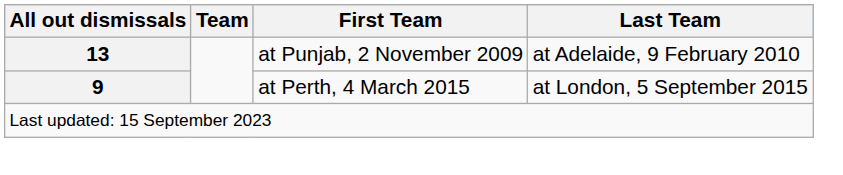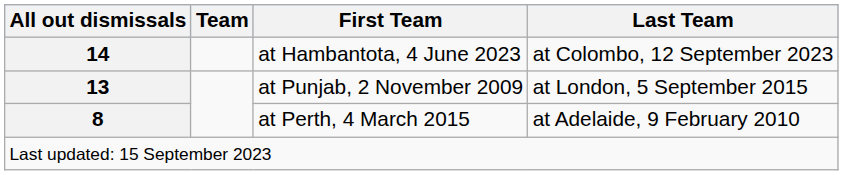 <table class="wikitable plainrowheaders sortable">
 <tr style="background:#9cf;">
 <th>All out dismissals</th>
 <th>Team</th>
 <th>First Team</th>
 <th>Last Team</th>
 </tr>
 <tr>
+<th>14</th>
+<td></td>
+<td> at Hambantota, 4 June 2023</td>
+<td> at Colombo, 12 September 2023</td>
+</tr>
+<tr>
 <th>13</th>
 <td rowspan=2></td>
 <td> at Punjab, 2 November 2009</td>
-<td> at Adelaide, 9 February 2010</td>
+<td> at London, 5 September 2015</td>
 </tr>
 <tr>
-<th>9</th>
+<th>8</th>
 <td> at Perth, 4 March 2015</td>
-<td> at London, 5 September 2015</td>
+<td> at Adelaide, 9 February 2010</td>
 </tr>
 <tr>
 <td colspan="4"><small>Last updated: 15 September 2023</small></td>
 </tr>
 </table>
